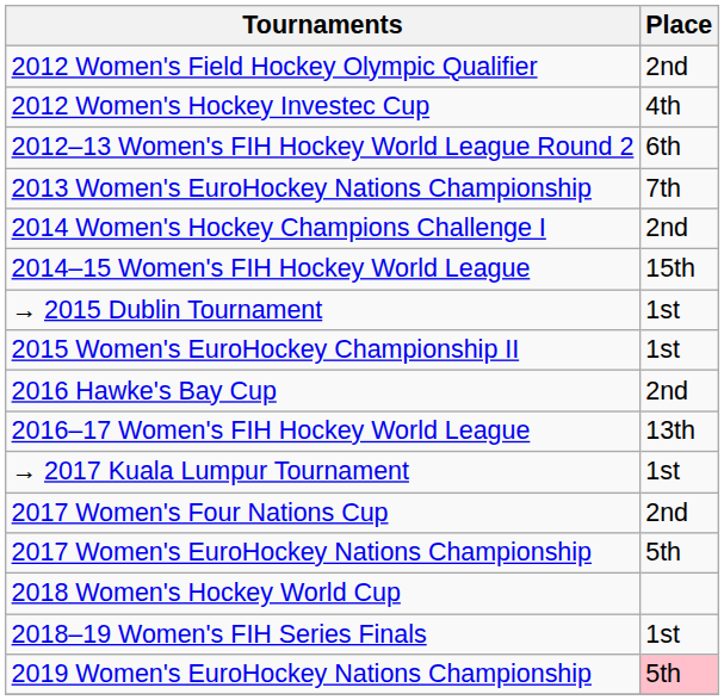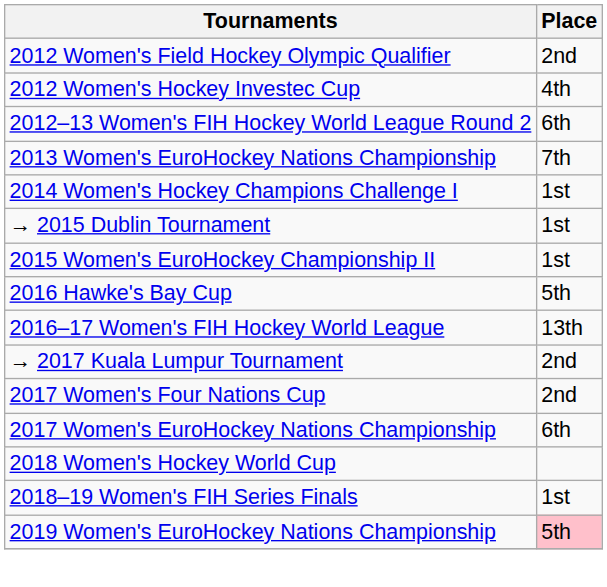 <table class="wikitable collapsible">
 <tr>
 <th>Tournaments</th>
 <th>Place</th>
 </tr>
 <tr>
 <td><a href='#'>2012 Women's Field Hockey Olympic Qualifier</a></td>
 <td>2nd</td>
 </tr>
 <tr>
 <td><a href='#'>2012 Women's Hockey Investec Cup</a></td>
 <td>4th</td>
 </tr>
 <tr>
 <td><a href='#'>2012–13 Women's FIH Hockey World League Round 2</a></td>
 <td>6th</td>
 </tr>
 <tr>
 <td><a href='#'>2013 Women's EuroHockey Nations Championship</a></td>
 <td>7th</td>
 </tr>
 <tr>
 <td><a href='#'>2014 Women's Hockey Champions Challenge I</a></td>
-<td>2nd</td>
-</tr>
-<tr>
-<td><a href='#'>2014–15 Women's FIH Hockey World League</a></td>
-<td>15th</td>
+<td>1st</td>
 </tr>
 <tr>
 <td>→ <a href='#'>2015 Dublin Tournament</a></td>
 <td>1st</td>
 </tr>
 <tr>
 <td><a href='#'>2015 Women's EuroHockey Championship II</a></td>
 <td>1st</td>
 </tr>
 <tr>
 <td><a href='#'>2016 Hawke's Bay Cup</a></td>
-<td>2nd</td>
+<td>5th</td>
 </tr>
 <tr>
 <td><a href='#'>2016–17 Women's FIH Hockey World League</a></td>
 <td>13th</td>
 </tr>
 <tr>
 <td>→ <a href='#'>2017 Kuala Lumpur Tournament</a></td>
-<td>1st</td>
+<td>2nd</td>
 </tr>
 <tr>
 <td><a href='#'>2017 Women's Four Nations Cup</a></td>
 <td>2nd</td>
 </tr>
 <tr>
 <td><a href='#'>2017 Women's EuroHockey Nations Championship</a></td>
-<td>5th</td>
+<td>6th</td>
 </tr>
 <tr>
 <td><a href='#'>2018 Women's Hockey World Cup</a></td>
 <td></td>
 </tr>
 <tr>
 <td><a href='#'>2018–19 Women's FIH Series Finals</a></td>
 <td>1st</td>
 </tr>
 <tr>
 <td><a href='#'>2019 Women's EuroHockey Nations Championship</a></td>
 <td style="background: pink;">5th</td>
 </tr>
 <tr>
 </tr>
 </table>
